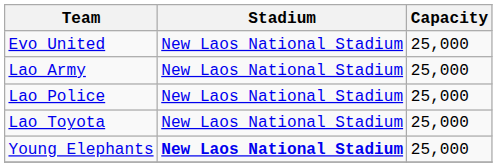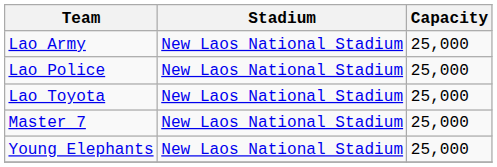 <table class="wikitable sortable">
 <tr>
 <th>Team</th>
 <th>Stadium</th>
 <th>Capacity</th>
-</tr>
-<tr>
-<td><a href='#'>Evo United</a></td>
-<td><a href='#'>New Laos National Stadium</a></td>
-<td>25,000</td>
 </tr>
 <tr>
 <td><a href='#'>Lao Army</a></td>
 <td><a href='#'>New Laos National Stadium</a></td>
 <td>25,000</td>
 </tr>
 <tr>
 <td><a href='#'>Lao Police</a></td>
 <td><a href='#'>New Laos National Stadium</a></td>
 <td>25,000</td>
 </tr>
 <tr>
 <td><a href='#'>Lao Toyota</a></td>
 <td><a href='#'>New Laos National Stadium</a></td>
 <td>25,000</td>
 </tr>
 <tr>
+<td><a href='#'>Master 7</a></td>
+<td><a href='#'>New Laos National Stadium</a></td>
+<td>25,000</td>
+</tr>
+<tr>
 <td><a href='#'>Young Elephants</a></td>
-<td><strong><a href='#'>New Laos National Stadium</a></strong></td>
+<td><a href='#'>New Laos National Stadium</a></td>
 <td>25,000</td>
 </tr>
 <tr>
 </tr>
 </table>
